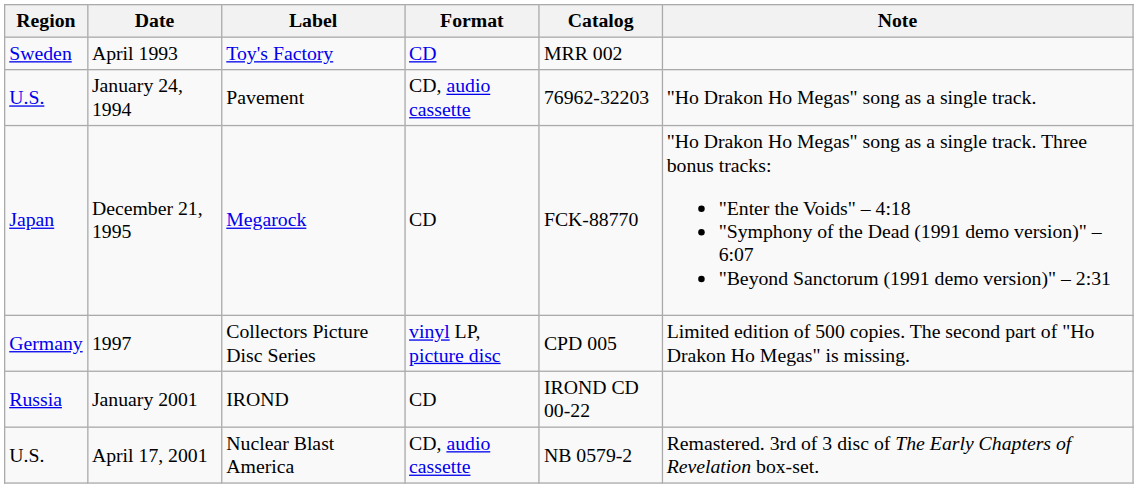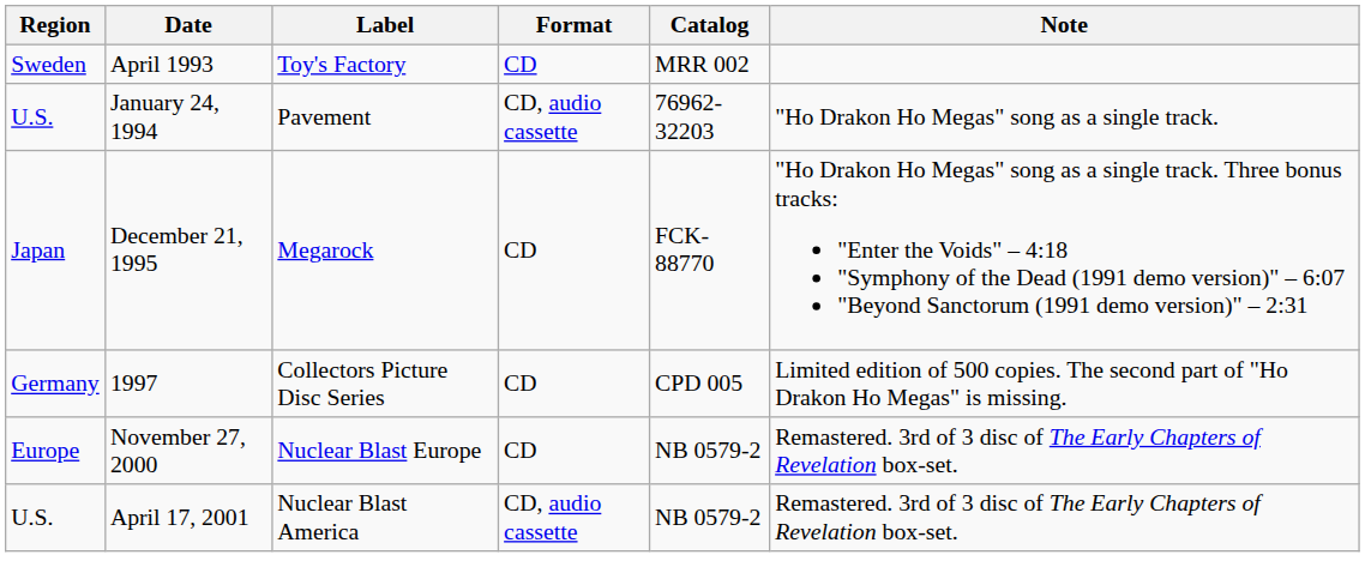 <table class="wikitable" style="font-size:95%">
 <tr>
 <th>Region</th>
 <th>Date</th>
 <th>Label</th>
 <th>Format</th>
 <th>Catalog</th>
 <th>Note</th>
 </tr>
 <tr>
 <td><a href='#'>Sweden</a></td>
 <td>April 1993</td>
 <td><a href='#'>Toy's Factory</a></td>
 <td><a href='#'>CD</a></td>
 <td>MRR 002</td>
 <td></td>
 </tr>
 <tr>
 <td><a href='#'>U.S.</a></td>
 <td>January 24, 1994</td>
 <td>Pavement</td>
 <td>CD, <a href='#'>audio cassette</a></td>
 <td>76962-32203</td>
 <td>"Ho Drakon Ho Megas" song as a single track.</td>
 </tr>
 <tr>
 <td><a href='#'>Japan</a></td>
 <td>December 21, 1995</td>
 <td><a href='#'>Megarock</a></td>
 <td>CD</td>
 <td>FCK-88770</td>
 <td>"Ho Drakon Ho Megas" song as a single track. Three bonus tracks:<br><ul><li>"Enter the Voids" – 4:18</li><li>"Symphony of the Dead (1991 demo version)" – 6:07</li><li>"Beyond Sanctorum (1991 demo version)" – 2:31</li></ul></td>
 </tr>
 <tr>
 <td><a href='#'>Germany</a></td>
 <td>1997</td>
 <td>Collectors Picture Disc Series</td>
-<td><a href='#'>vinyl</a> LP, <a href='#'>picture disc</a></td>
+<td>CD</td>
 <td>CPD 005</td>
 <td>Limited edition of 500 copies. The second part of "Ho Drakon Ho Megas" is missing.</td>
 </tr>
 <tr>
-<td><a href='#'>Russia</a></td>
-<td>January 2001</td>
-<td>IROND</td>
+<td><a href='#'>Europe</a></td>
+<td>November 27, 2000</td>
+<td><a href='#'>Nuclear Blast</a> Europe</td>
 <td>CD</td>
-<td>IROND CD 00-22</td>
-<td></td>
+<td>NB 0579-2</td>
+<td>Remastered. 3rd of 3 disc of <em><a href='#'>The Early Chapters of Revelation</a></em> box-set.</td>
 </tr>
 <tr>
 <td>U.S.</td>
 <td>April 17, 2001</td>
 <td>Nuclear Blast America</td>
 <td>CD, <a href='#'>audio cassette</a></td>
 <td>NB 0579-2</td>
 <td>Remastered. 3rd of 3 disc of <em>The Early Chapters of Revelation</em> box-set.</td>
 </tr>
 </table>
